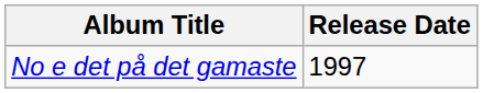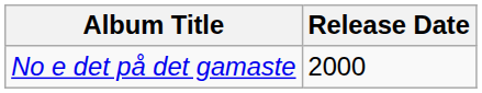 <table class="wikitable">
 <tr>
 <th>Album Title</th>
 <th>Release Date</th>
 </tr>
 <tr>
 <td><em><a href='#'>No e det på det gamaste</a></em></td>
-<td>1997</td>
+<td>2000</td>
 </tr>
 </table>
